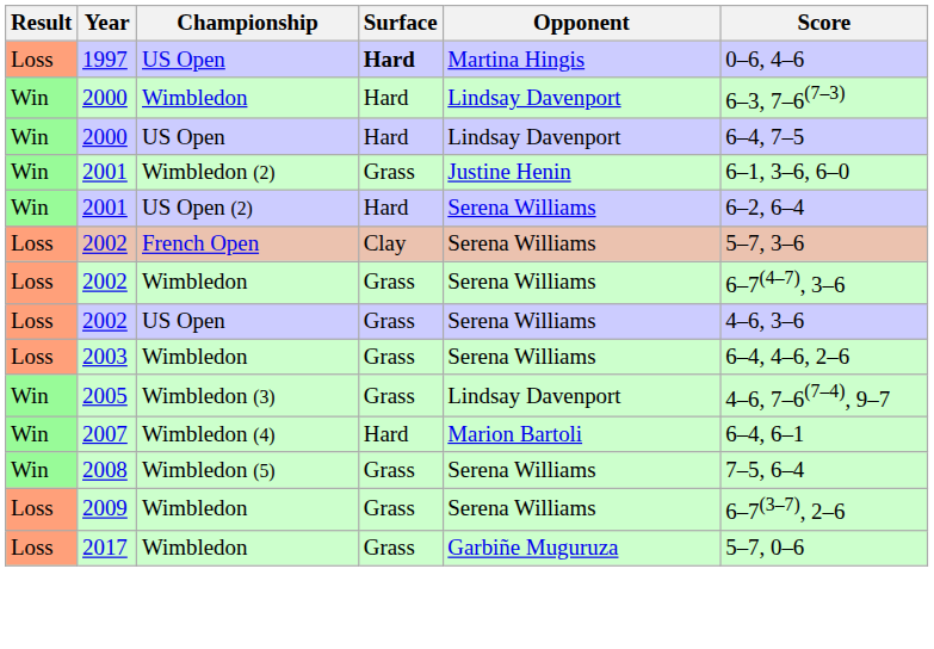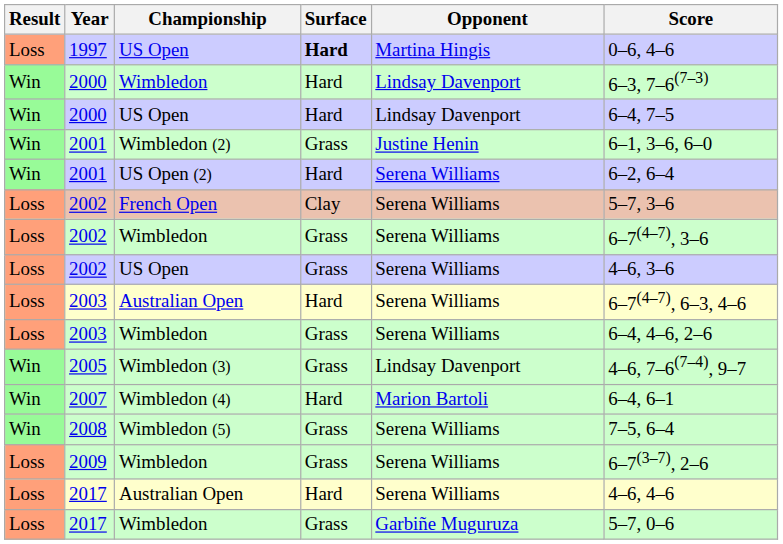 <table class="sortable wikitable">
 <tr>
 <th style="width:40px">Result</th>
 <th style="width:35px">Year</th>
 <th style="width:150px">Championship</th>
 <th style="width:50px">Surface</th>
 <th style="width:190px">Opponent</th>
 <th style="width:140px" class="unsortable">Score</th>
 </tr>
 <tr style="background:#ccf;">
 <td style="background:#ffa07a;">Loss</td>
 <td><a href='#'>1997</a></td>
 <td><a href='#'>US Open</a></td>
 <td><strong>Hard</strong></td>
 <td> <a href='#'>Martina Hingis</a></td>
 <td>0–6, 4–6</td>
 </tr>
 <tr style="background:#cfc;">
 <td style="background:#98fb98;">Win</td>
 <td><a href='#'>2000</a></td>
 <td><a href='#'>Wimbledon</a></td>
 <td>Hard</td>
 <td> <a href='#'>Lindsay Davenport</a></td>
 <td>6–3, 7–6<sup>(7–3)</sup></td>
 </tr>
 <tr style="background:#ccf;">
 <td style="background:#98fb98;">Win</td>
 <td><a href='#'>2000</a></td>
 <td>US Open</td>
 <td>Hard</td>
 <td> Lindsay Davenport</td>
 <td>6–4, 7–5</td>
 </tr>
 <tr style="background:#cfc;">
 <td style="background:#98fb98;">Win</td>
 <td><a href='#'>2001</a></td>
 <td>Wimbledon <small>(2)</small></td>
 <td>Grass</td>
 <td> <a href='#'>Justine Henin</a></td>
 <td>6–1, 3–6, 6–0</td>
 </tr>
 <tr style="background:#ccf;">
 <td style="background:#98fb98;">Win</td>
 <td><a href='#'>2001</a></td>
 <td>US Open <small>(2)</small></td>
 <td>Hard</td>
 <td> <a href='#'>Serena Williams</a></td>
 <td>6–2, 6–4</td>
 </tr>
 <tr style="background:#ebc2af;">
 <td style="background:#ffa07a;">Loss</td>
 <td><a href='#'>2002</a></td>
 <td><a href='#'>French Open</a></td>
 <td>Clay</td>
 <td> Serena Williams</td>
 <td>5–7, 3–6</td>
 </tr>
 <tr style="background:#cfc;">
 <td style="background:#ffa07a;">Loss</td>
 <td><a href='#'>2002</a></td>
 <td>Wimbledon</td>
 <td>Grass</td>
 <td> Serena Williams</td>
 <td>6–7<sup>(4–7)</sup>, 3–6</td>
 </tr>
 <tr style="background:#ccf;">
 <td style="background:#ffa07a;">Loss</td>
 <td><a href='#'>2002</a></td>
 <td>US Open</td>
 <td>Grass</td>
 <td> Serena Williams</td>
 <td>4–6, 3–6</td>
 </tr>
+<tr style="background:#ffc;">
+<td style="background:#ffa07a;">Loss</td>
+<td><a href='#'>2003</a></td>
+<td><a href='#'>Australian Open</a></td>
+<td>Hard</td>
+<td> Serena Williams</td>
+<td>6–7<sup>(4–7)</sup>, 6–3, 4–6</td>
+</tr>
 <tr style="background:#cfc;">
 <td style="background:#ffa07a;">Loss</td>
 <td><a href='#'>2003</a></td>
 <td>Wimbledon</td>
 <td>Grass</td>
 <td> Serena Williams</td>
 <td>6–4, 4–6, 2–6</td>
 </tr>
 <tr style="background:#cfc;">
 <td style="background:#98fb98;">Win</td>
 <td><a href='#'>2005</a></td>
 <td>Wimbledon <small>(3)</small></td>
 <td>Grass</td>
 <td> Lindsay Davenport</td>
 <td>4–6, 7–6<sup>(7–4)</sup>, 9–7</td>
 </tr>
 <tr style="background:#cfc;">
 <td style="background:#98fb98;">Win</td>
 <td><a href='#'>2007</a></td>
 <td>Wimbledon <small>(4)</small></td>
 <td>Hard</td>
 <td> <a href='#'>Marion Bartoli</a></td>
 <td>6–4, 6–1</td>
 </tr>
 <tr style="background:#cfc;">
 <td style="background:#98fb98;">Win</td>
 <td><a href='#'>2008</a></td>
 <td>Wimbledon <small>(5)</small></td>
 <td>Grass</td>
 <td> Serena Williams</td>
 <td>7–5, 6–4</td>
 </tr>
 <tr style="background:#cfc;">
 <td style="background:#ffa07a;">Loss</td>
 <td><a href='#'>2009</a></td>
 <td>Wimbledon</td>
 <td>Grass</td>
 <td> Serena Williams</td>
 <td>6–7<sup>(3–7)</sup>, 2–6</td>
 </tr>
+<tr style="background:#ffc;">
+<td style="background:#ffa07a;">Loss</td>
+<td><a href='#'>2017</a></td>
+<td>Australian Open</td>
+<td>Hard</td>
+<td> Serena Williams</td>
+<td>4–6, 4–6</td>
+</tr>
 <tr style="background:#cfc;">
 <td style="background:#ffa07a;">Loss</td>
 <td><a href='#'>2017</a></td>
 <td>Wimbledon</td>
 <td>Grass</td>
 <td> <a href='#'>Garbiñe Muguruza</a></td>
 <td>5–7, 0–6</td>
 </tr>
 </table>
